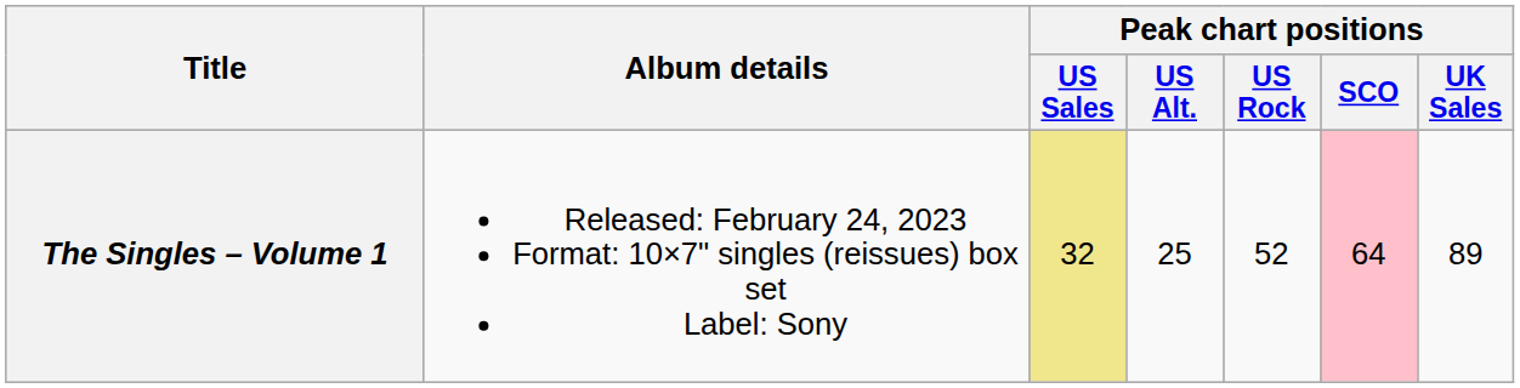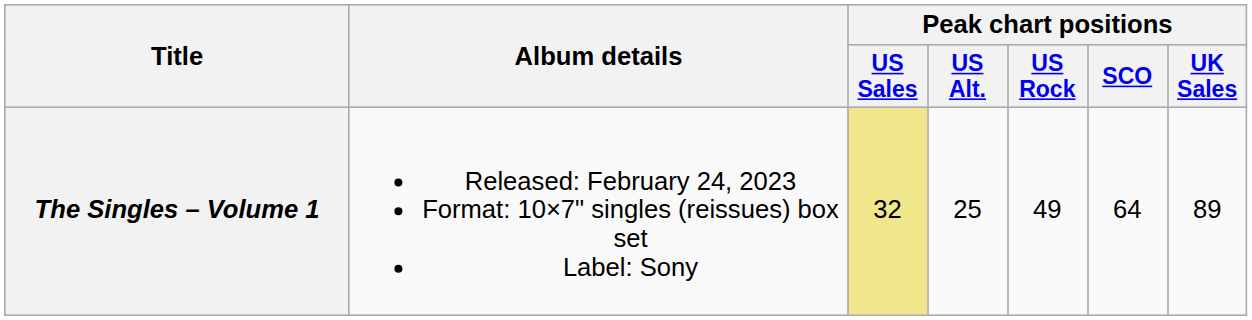 <table class="wikitable plainrowheaders" style="text-align:center;">
 <tr>
 <th scope="col" rowspan="2" style="width:13em;">Title</th>
 <th scope="col" rowspan="2" style="width:19em;">Album details</th>
 <th scope="col" colspan="5">Peak chart positions</th>
 </tr>
 <tr>
 <th scope="col" style="width:3em;font-size:90%;"><a href='#'>US<br>Sales</a><br></th>
 <th scope="col" style="width:3em;font-size:90%;"><a href='#'>US<br>Alt.</a><br></th>
 <th scope="col" style="width:3em;font-size:90%;"><a href='#'>US<br>Rock</a><br></th>
 <th scope="col" style="width:3em;font-size:90%;"><a href='#'>SCO</a><br></th>
 <th scope="col" style="width:3em;font-size:90%;"><a href='#'>UK<br>Sales</a><br></th>
 </tr>
 <tr>
 <th scope="row"><em>The Singles – Volume 1</em></th>
 <td><br><ul><li>Released: February 24, 2023</li><li>Format: 10×7" singles (reissues) box set</li><li>Label: Sony</li></ul></td>
 <td style="background: khaki;">32</td>
 <td>25</td>
-<td>52</td>
-<td style="background: pink;">64</td>
+<td>49</td>
+<td>64</td>
 <td>89</td>
 </tr>
 </table>
